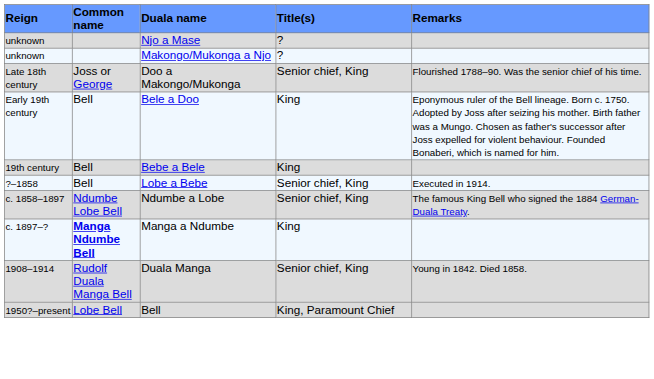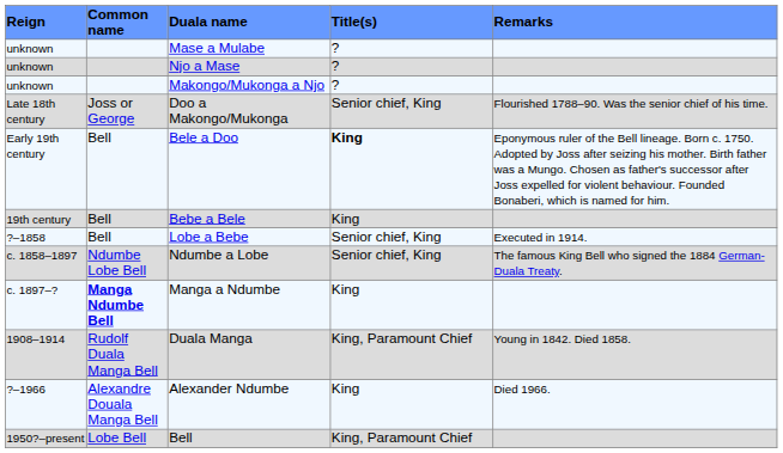 <table border=1 style="border-collapse: collapse">
 <tr align=left bgcolor="#6699FF">
 <th width="10%">Reign</th>
 <th width="10%">Common name</th>
 <th width="20%">Duala name</th>
 <th width="20%">Title(s)</th>
 <th width="35%">Remarks</th>
+</tr>
+<tr valign=top bgcolor="#F0F8FF">
+<td><small>unknown</small></td>
+<td></td>
+<td><a href='#'>Mase a Mulabe</a></td>
+<td>?</td>
+<td></td>
 </tr>
 <tr valign=top bgcolor="#DCDCDC">
 <td><small>unknown</small></td>
 <td></td>
 <td><a href='#'>Njo a Mase</a></td>
 <td>?</td>
 <td></td>
 </tr>
 <tr valign=top bgcolor="#F0F8FF">
 <td><small>unknown</small></td>
 <td></td>
 <td><a href='#'>Makongo/Mukonga a Njo</a></td>
 <td>?</td>
 <td></td>
 </tr>
 <tr valign=top bgcolor="#DCDCDC">
 <td><small>Late 18th century</small></td>
 <td>Joss or <a href='#'>George</a></td>
 <td>Doo a Makongo/Mukonga</td>
 <td>Senior chief, King</td>
 <td><small>Flourished 1788–90. Was the senior chief of his time.</small></td>
 </tr>
 <tr valign=top bgcolor="#F0F8FF">
 <td><small>Early 19th century</small></td>
 <td>Bell</td>
 <td><a href='#'>Bele a Doo</a></td>
-<td>King</td>
+<td><strong>King</strong></td>
 <td><small>Eponymous ruler of the Bell lineage. Born c. 1750. Adopted by Joss after seizing his mother. Birth father was a Mungo. Chosen as father's successor after Joss expelled for violent behaviour. Founded Bonaberi, which is named for him.</small></td>
 </tr>
 <tr valign=top bgcolor="#DCDCDC">
 <td><small>19th century</small></td>
 <td>Bell</td>
 <td><a href='#'>Bebe a Bele</a></td>
 <td>King</td>
 <td></td>
 </tr>
 <tr valign=top bgcolor="#F0F8FF">
 <td><small>?–1858</small></td>
 <td>Bell</td>
 <td><a href='#'>Lobe a Bebe</a></td>
 <td>Senior chief, King</td>
 <td><small>Executed in 1914.</small></td>
 </tr>
 <tr valign=top bgcolor="#DCDCDC">
 <td><small>c. 1858–1897</small></td>
 <td><a href='#'>Ndumbe Lobe Bell</a></td>
 <td>Ndumbe a Lobe</td>
 <td>Senior chief, King</td>
 <td><small>The famous King Bell who signed the 1884 <a href='#'>German-Duala Treaty</a>.</small></td>
 </tr>
 <tr valign=top bgcolor="#F0F8FF">
 <td><small>c. 1897–?</small></td>
 <td><strong><a href='#'>Manga Ndumbe Bell</a></strong></td>
 <td>Manga a Ndumbe</td>
 <td>King</td>
 <td></td>
 </tr>
 <tr valign=top bgcolor="#DCDCDC">
 <td><small>1908–1914</small></td>
 <td><a href='#'>Rudolf Duala Manga Bell</a></td>
 <td>Duala Manga</td>
-<td>Senior chief, King</td>
+<td>King, Paramount Chief</td>
 <td><small>Young in 1842. Died 1858.</small></td>
+</tr>
+<tr valign=top bgcolor="#F0F8FF">
+<td><small>?–1966</small></td>
+<td><a href='#'>Alexandre Douala Manga Bell</a></td>
+<td>Alexander Ndumbe</td>
+<td>King</td>
+<td><small>Died 1966.</small></td>
 </tr>
 <tr valign=top bgcolor="#DCDCDC">
 <td><small>1950?–present</small></td>
 <td><a href='#'>Lobe Bell</a></td>
 <td>Bell</td>
 <td>King, Paramount Chief</td>
 <td></td>
 </tr>
 </table>
